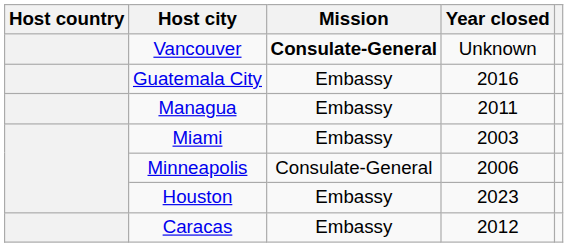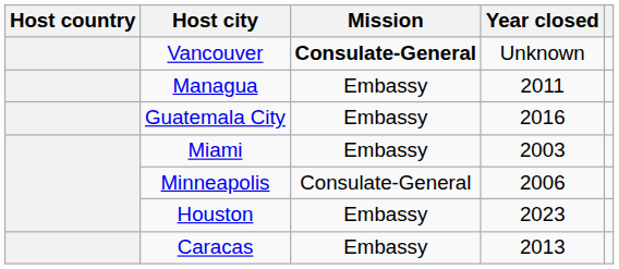 <table class="wikitable plainrowheaders" style="text-align:center;">
 <tr>
 <th scope="col">Host country</th>
 <th scope="col">Host city</th>
 <th scope="col">Mission</th>
 <th scope="col">Year closed</th>
 <th scope="col"></th>
 </tr>
 <tr>
 <th scope="row"></th>
 <td><a href='#'>Vancouver</a></td>
 <td><strong>Consulate-General</strong></td>
 <td>Unknown</td>
 <td></td>
 </tr>
 <tr>
 <th scope="row"></th>
-<td><a href='#'>Guatemala City</a></td>
+<td><a href='#'>Managua</a></td>
 <td>Embassy</td>
-<td>2016</td>
+<td>2011</td>
 <td></td>
 </tr>
 <tr>
 <th scope="row"></th>
-<td><a href='#'>Managua</a></td>
+<td><a href='#'>Guatemala City</a></td>
 <td>Embassy</td>
-<td>2011</td>
+<td>2016</td>
 <td></td>
 </tr>
 <tr>
 <th scope="row" rowspan="3"></th>
 <td><a href='#'>Miami</a></td>
 <td>Embassy</td>
 <td>2003</td>
 <td></td>
 </tr>
 <tr>
 <td><a href='#'>Minneapolis</a></td>
 <td>Consulate-General</td>
 <td>2006</td>
 <td></td>
 </tr>
 <tr>
 <td><a href='#'>Houston</a></td>
 <td>Embassy</td>
 <td>2023</td>
 <td></td>
 </tr>
 <tr>
 <th scope="row"></th>
 <td><a href='#'>Caracas</a></td>
 <td>Embassy</td>
-<td>2012</td>
+<td>2013</td>
 <td></td>
 </tr>
 </table>
